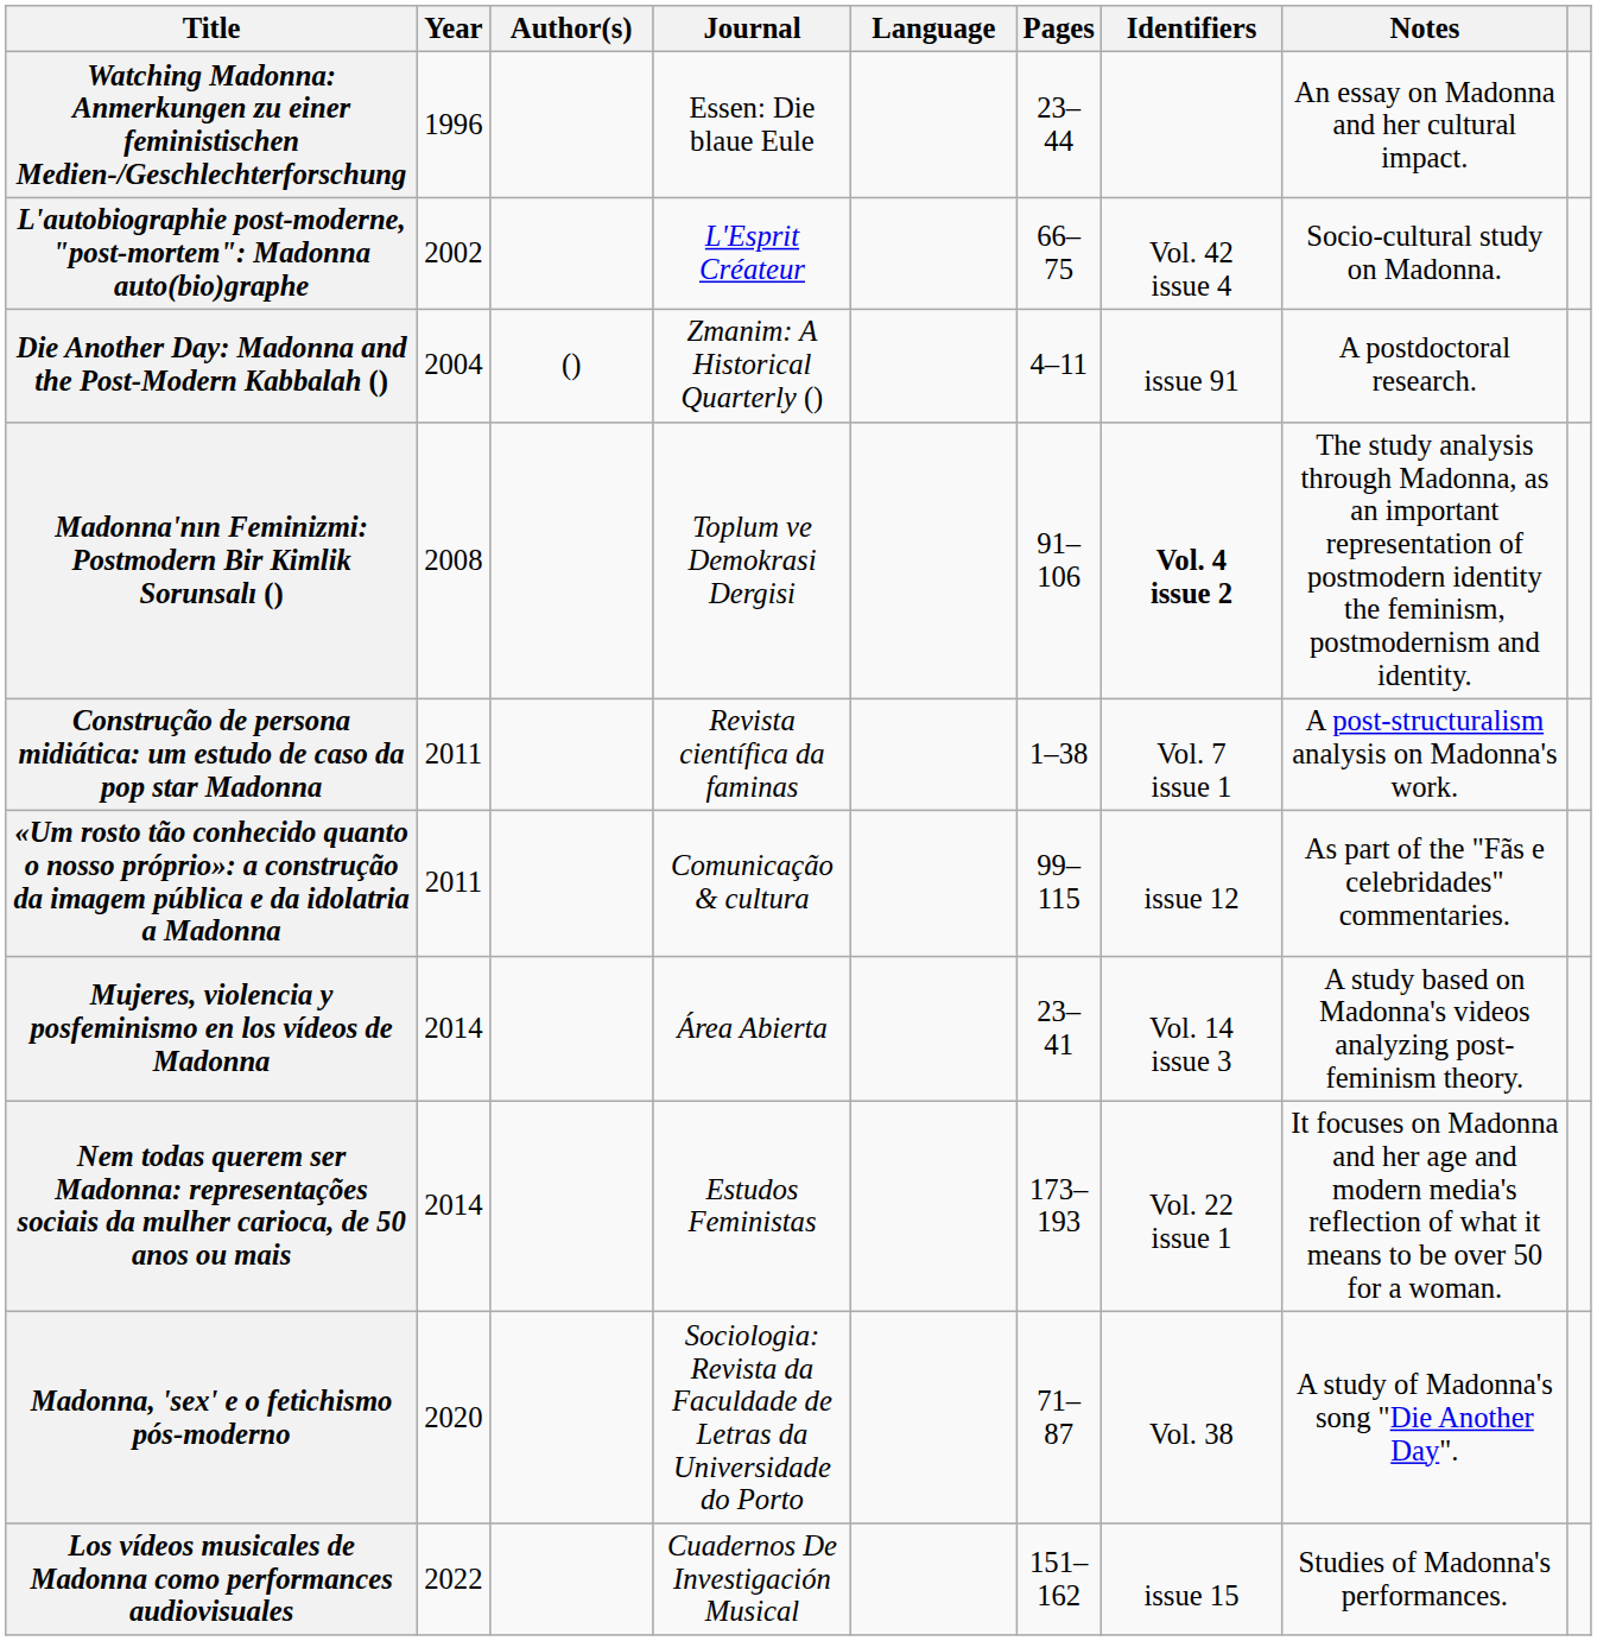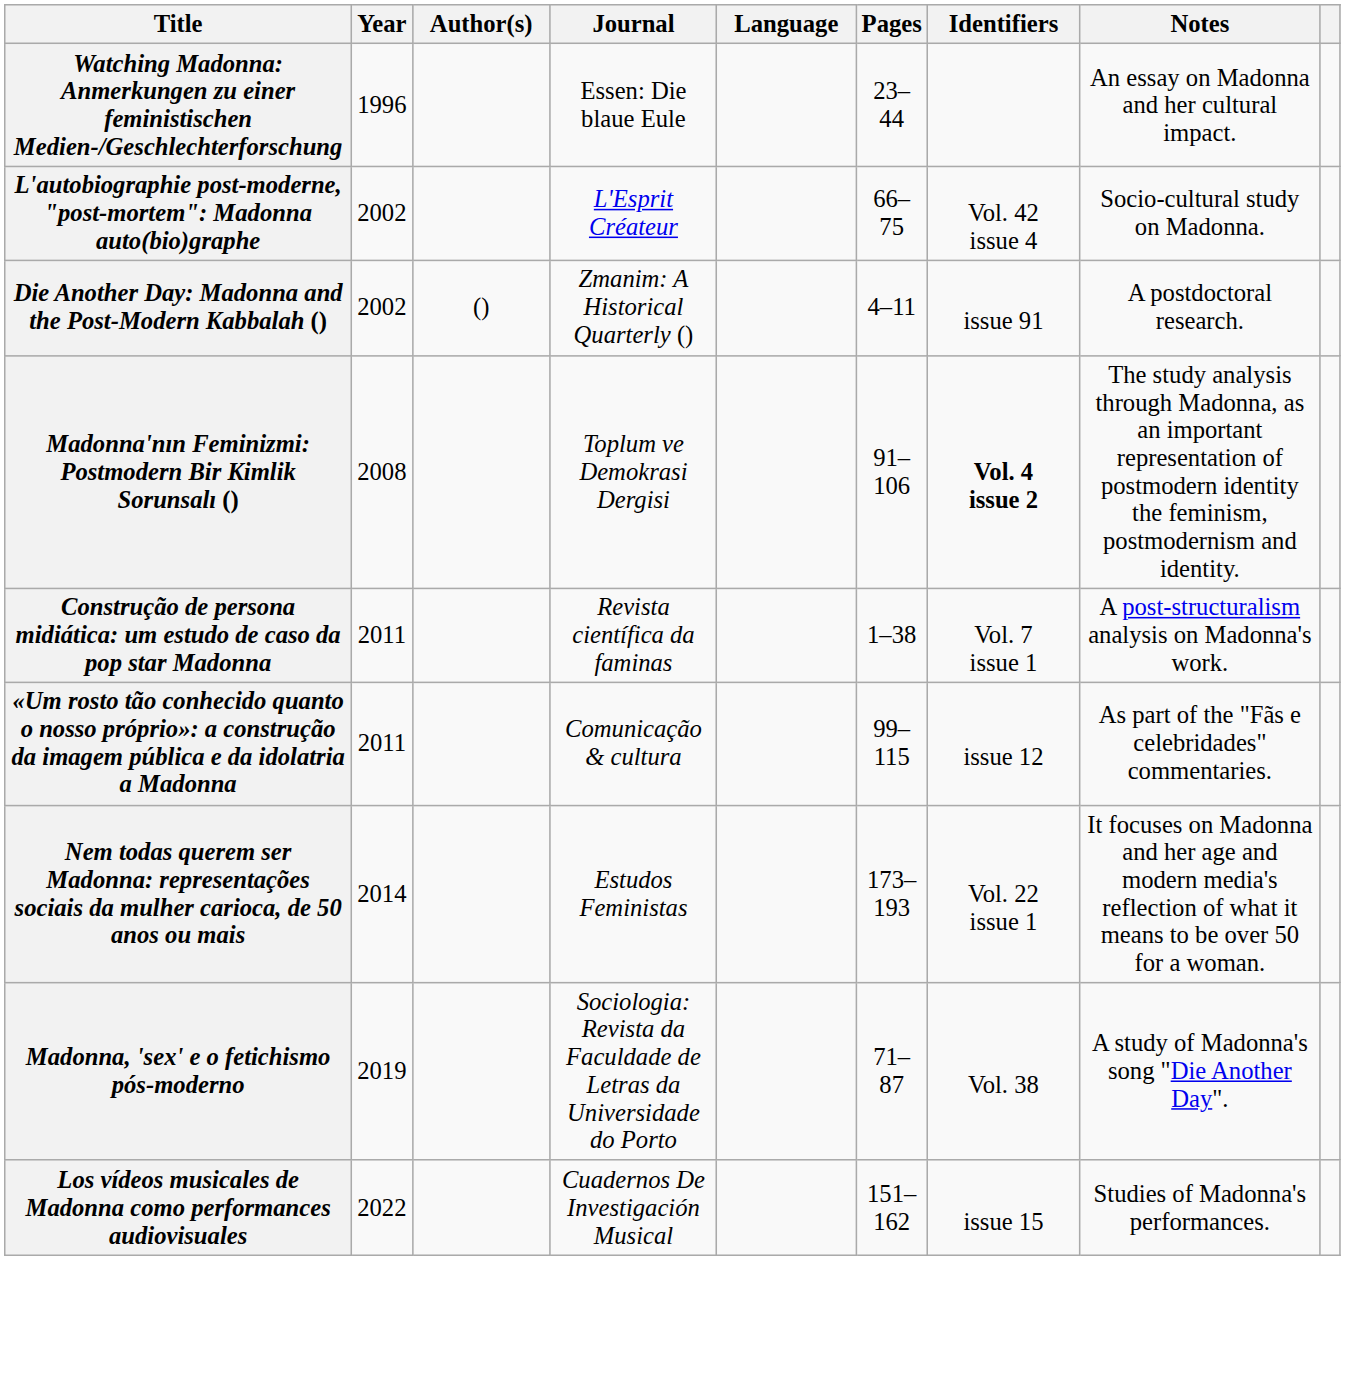 <table class="wikitable sortable plainrowheaders"  style="text-align:center;">
 <tr>
 <th scope="col" style="width:15em;">Title</th>
 <th scope="col" style="width:2em;">Year</th>
 <th scope="col" style="width:10em;">Author(s)</th>
 <th scope="col" style="width:10em;">Journal</th>
 <th scope="col" style="width:10em;">Language</th>
 <th scope="col" style="width:2em;">Pages</th>
 <th scope="col" style="width:12em;" class="unsortable">Identifiers</th>
 <th scope="col" style="width:25em;" class="unsortable">Notes</th>
 <th scope="col" style="width:2em;" class="unsortable"></th>
 </tr>
 <tr>
 <th scope="row"><em>Watching Madonna: Anmerkungen zu einer feministischen Medien-/Geschlechterforschung</em></th>
 <td>1996</td>
 <td></td>
 <td scope="row">Essen: Die blaue Eule</td>
 <td></td>
 <td>23–44</td>
 <td></td>
 <td>An essay on Madonna and her cultural impact.</td>
 <td></td>
 </tr>
 <tr>
 <th scope="row"><em>L'autobiographie post-moderne, "post-mortem": Madonna auto(bio)graphe</em></th>
 <td>2002</td>
 <td></td>
 <td scope="row"><em><a href='#'>L'Esprit Créateur</a></em></td>
 <td></td>
 <td>66–75</td>
 <td>  <br>Vol. 42<br>issue 4</td>
 <td>Socio-cultural study on Madonna.</td>
 <td></td>
 </tr>
 <tr>
 <th scope="row"><em>Die Another Day: Madonna and the Post-Modern Kabbalah</em> ()</th>
-<td>2004</td>
+<td>2002</td>
 <td> ()</td>
 <td scope="row"><em>Zmanim: A Historical Quarterly</em> ()</td>
 <td></td>
 <td>4–11</td>
 <td>  <br>issue 91</td>
 <td>A postdoctoral research.</td>
 <td></td>
 </tr>
 <tr>
 <th scope="row"><em>Madonna'nın Feminizmi: Postmodern Bir Kimlik Sorunsalı</em> ()</th>
 <td>2008</td>
 <td></td>
 <td scope="row"><em>Toplum ve Demokrasi Dergisi</em></td>
 <td></td>
 <td>91–106</td>
 <td><strong>  <br>Vol. 4<br>issue 2</strong></td>
 <td>The study analysis through Madonna, as an important representation of postmodern identity the feminism, postmodernism and identity.</td>
 <td><br></td>
 </tr>
 <tr>
 <th scope="row"><em>Construção de persona midiática: um estudo de caso da pop star Madonna</em></th>
 <td>2011</td>
 <td></td>
 <td scope="row"><em>Revista científica da faminas</em></td>
 <td></td>
 <td>1–38</td>
 <td> <br>Vol. 7<br>issue 1</td>
 <td>A <a href='#'>post-structuralism</a> analysis on Madonna's work.</td>
 <td></td>
 </tr>
 <tr>
 <th scope="row"><em>«Um rosto tão conhecido quanto o nosso próprio»: a construção da imagem pública e da idolatria a Madonna</em></th>
 <td>2011</td>
 <td></td>
 <td scope="row"><em>Comunicação & cultura</em></td>
 <td></td>
 <td>99–115</td>
 <td> <br>issue 12</td>
 <td>As part of the "Fãs e celebridades" commentaries.</td>
 <td></td>
 </tr>
 <tr>
-<th scope="row"><em>Mujeres, violencia y posfeminismo en los vídeos de Madonna</em></th>
-<td>2014</td>
-<td></td>
-<td scope="row"><em>Área Abierta</em></td>
-<td></td>
-<td>23–41</td>
-<td>  <br>Vol. 14<br>issue 3</td>
-<td>A study based on Madonna's videos analyzing post-feminism theory.</td>
-<td></td>
-</tr>
-<tr>
 <th scope="row"><em>Nem todas querem ser Madonna: representações sociais da mulher carioca, de 50 anos ou mais</em></th>
 <td>2014</td>
 <td></td>
 <td scope="row"><em>Estudos Feministas</em></td>
 <td></td>
 <td>173–193</td>
 <td> <br>Vol. 22<br>issue 1</td>
 <td>It focuses on Madonna and her age and modern media's reflection of what it means to be over 50 for a woman.</td>
 <td></td>
 </tr>
 <tr>
 <th scope="row"><em>Madonna, 'sex' e o fetichismo pós-moderno</em></th>
-<td>2020</td>
+<td>2019</td>
 <td></td>
 <td scope="row"><em>Sociologia: Revista da Faculdade de Letras da Universidade do Porto</em></td>
 <td></td>
 <td>71–87</td>
 <td> <br>Vol. 38</td>
 <td>A study of Madonna's song "<a href='#'>Die Another Day</a>".</td>
 <td></td>
 </tr>
 <tr>
 <th scope="row"><em>Los vídeos musicales de Madonna como performances audiovisuales</em></th>
 <td>2022</td>
 <td></td>
 <td scope="row"><em>Cuadernos De Investigación Musical</em></td>
 <td></td>
 <td>151–162</td>
 <td> <br>issue 15</td>
 <td>Studies of Madonna's performances.</td>
 <td></td>
 </tr>
 </table>
